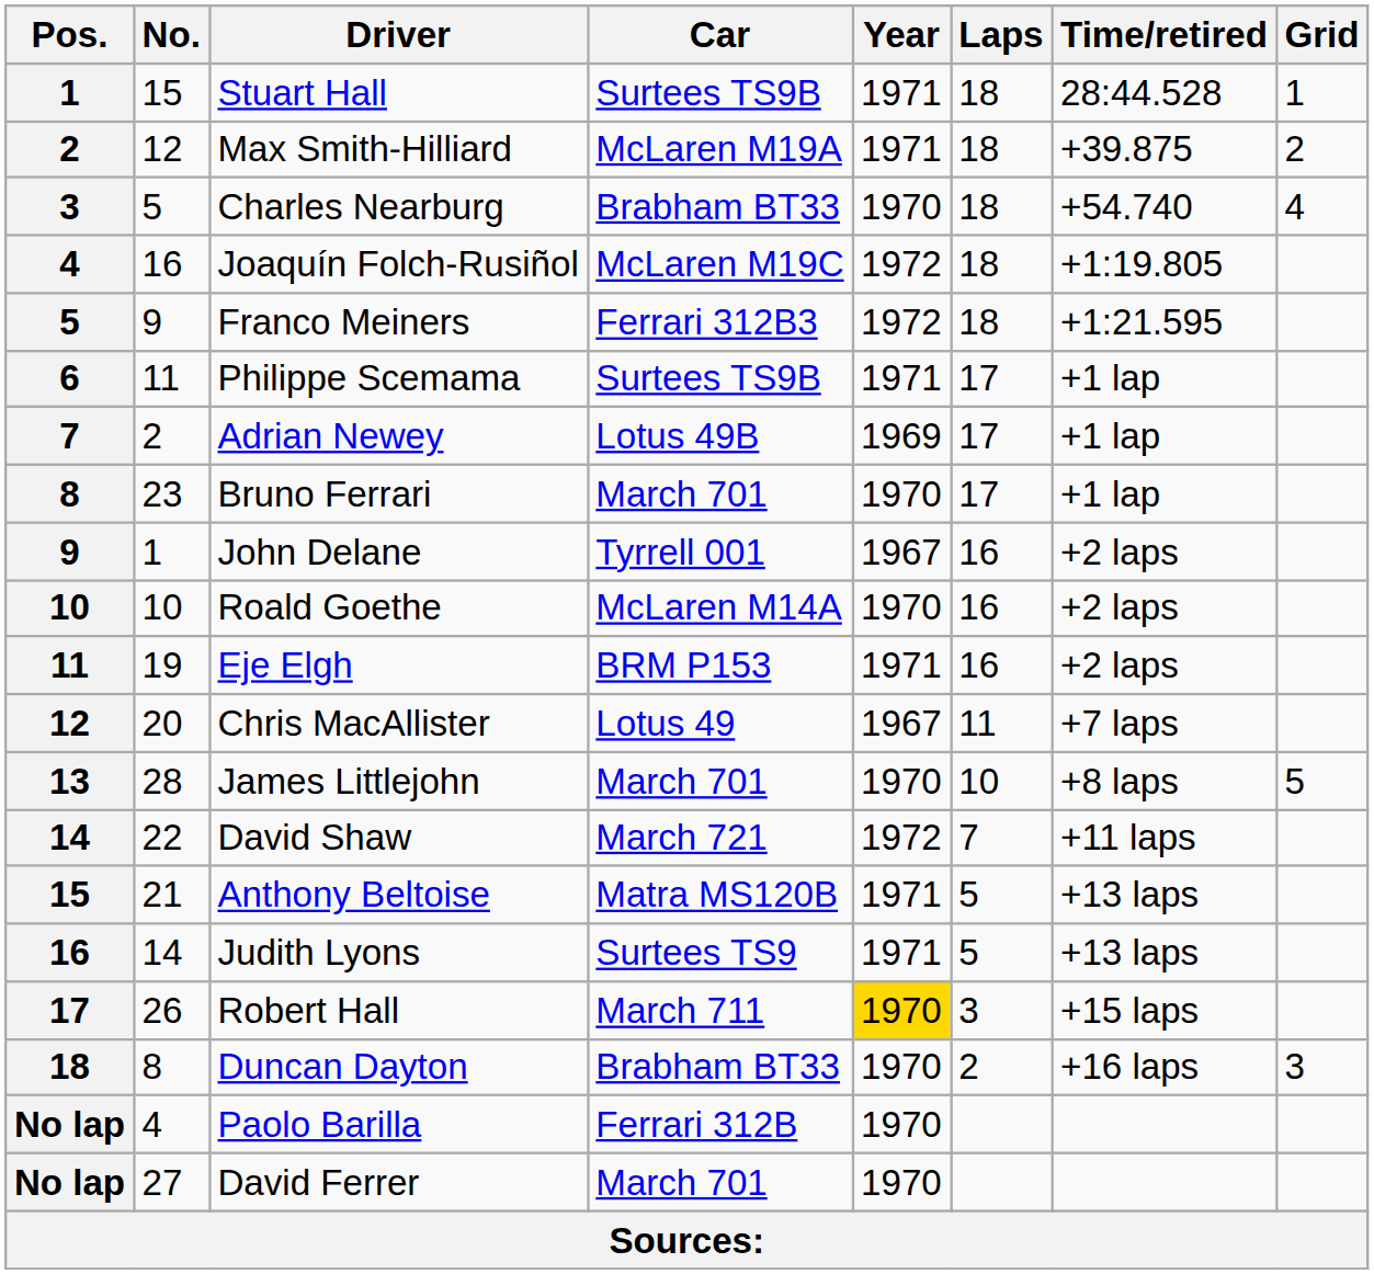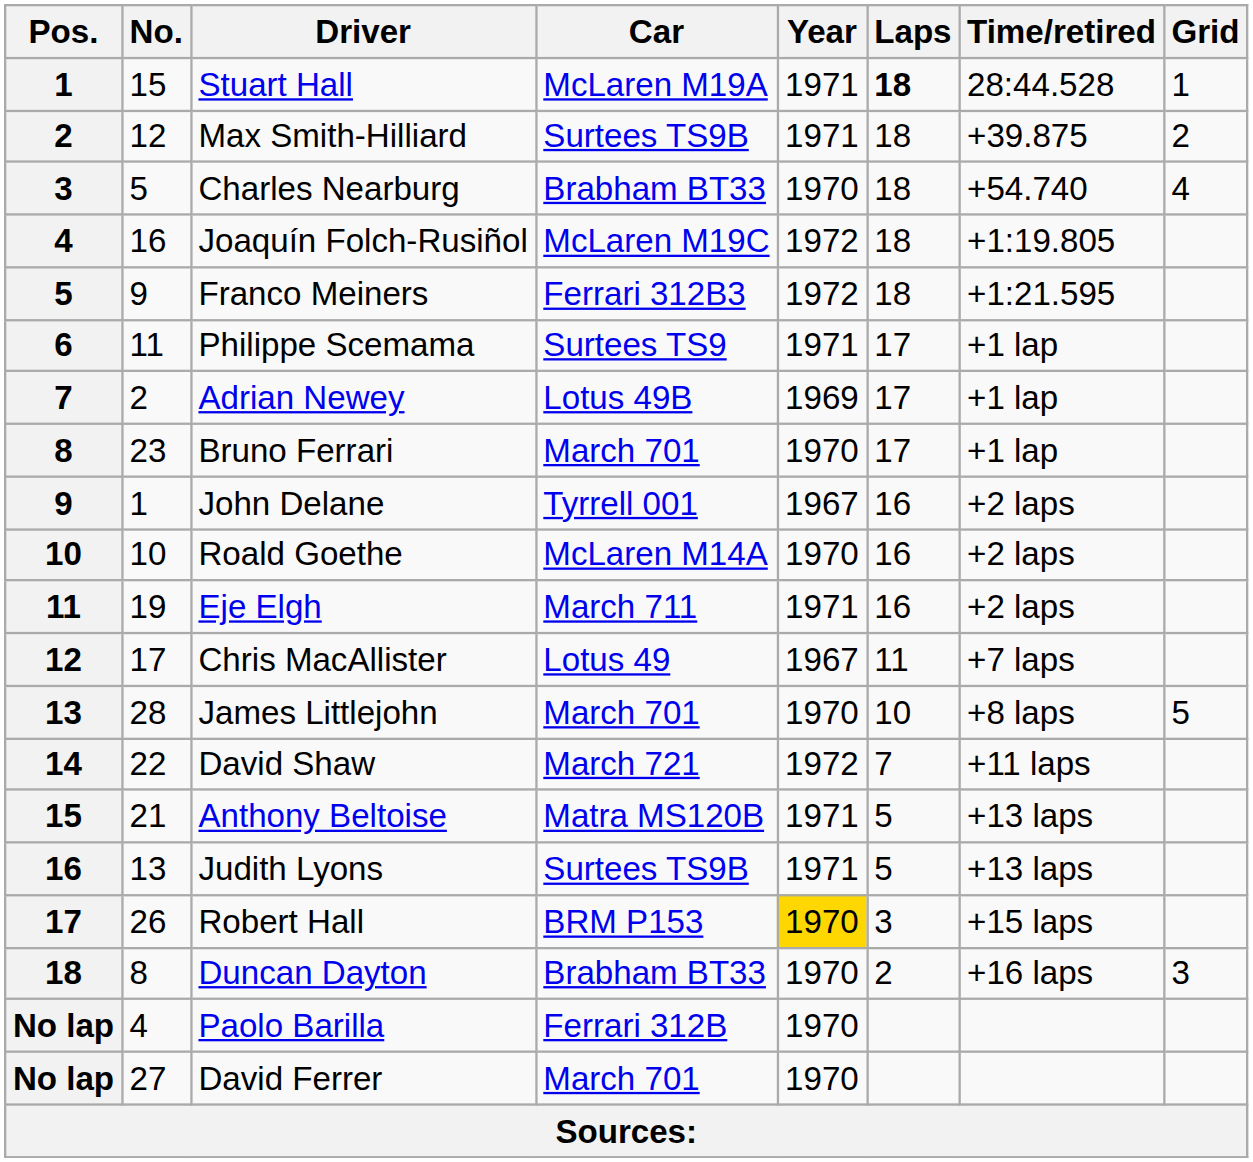 <table class="wikitable" style="font-size:90%">
 <tr>
 <th>Pos.</th>
 <th>No.</th>
 <th>Driver</th>
 <th>Car</th>
 <th>Year</th>
 <th>Laps</th>
 <th>Time/retired</th>
 <th>Grid</th>
 </tr>
 <tr>
 <th>1</th>
 <td>15</td>
 <td> <a href='#'>Stuart Hall</a></td>
-<td><a href='#'>Surtees TS9B</a></td>
+<td><a href='#'>McLaren M19A</a></td>
 <td>1971</td>
-<td>18</td>
+<td><strong>18</strong></td>
 <td>28:44.528</td>
 <td>1</td>
 </tr>
 <tr>
 <th>2</th>
 <td>12</td>
 <td> Max Smith-Hilliard</td>
-<td><a href='#'>McLaren M19A</a></td>
+<td><a href='#'>Surtees TS9B</a></td>
 <td>1971</td>
 <td>18</td>
 <td>+39.875</td>
 <td>2</td>
 </tr>
 <tr>
 <th>3</th>
 <td>5</td>
 <td> Charles Nearburg</td>
 <td><a href='#'>Brabham BT33</a></td>
 <td>1970</td>
 <td>18</td>
 <td>+54.740</td>
 <td>4</td>
 </tr>
 <tr>
 <th>4</th>
 <td>16</td>
 <td> Joaquín Folch-Rusiñol</td>
 <td><a href='#'>McLaren M19C</a></td>
 <td>1972</td>
 <td>18</td>
 <td>+1:19.805</td>
 <td></td>
 </tr>
 <tr>
 <th>5</th>
 <td>9</td>
 <td> Franco Meiners</td>
 <td><a href='#'>Ferrari 312B3</a></td>
 <td>1972</td>
 <td>18</td>
 <td>+1:21.595</td>
 <td></td>
 </tr>
 <tr>
 <th>6</th>
 <td>11</td>
 <td> Philippe Scemama</td>
-<td><a href='#'>Surtees TS9B</a></td>
+<td><a href='#'>Surtees TS9</a></td>
 <td>1971</td>
 <td>17</td>
 <td>+1 lap</td>
 <td></td>
 </tr>
 <tr>
 <th>7</th>
 <td>2</td>
 <td> <a href='#'>Adrian Newey</a></td>
 <td><a href='#'>Lotus 49B</a></td>
 <td>1969</td>
 <td>17</td>
 <td>+1 lap</td>
 <td></td>
 </tr>
 <tr>
 <th>8</th>
 <td>23</td>
 <td> Bruno Ferrari</td>
 <td><a href='#'>March 701</a></td>
 <td>1970</td>
 <td>17</td>
 <td>+1 lap</td>
 <td></td>
 </tr>
 <tr>
 <th>9</th>
 <td>1</td>
 <td> John Delane</td>
 <td><a href='#'>Tyrrell 001</a></td>
 <td>1967</td>
 <td>16</td>
 <td>+2 laps</td>
 <td></td>
 </tr>
 <tr>
 <th>10</th>
 <td>10</td>
 <td> Roald Goethe</td>
 <td><a href='#'>McLaren M14A</a></td>
 <td>1970</td>
 <td>16</td>
 <td>+2 laps</td>
 <td></td>
 </tr>
 <tr>
 <th>11</th>
 <td>19</td>
 <td> <a href='#'>Eje Elgh</a></td>
-<td><a href='#'>BRM P153</a></td>
+<td><a href='#'>March 711</a></td>
 <td>1971</td>
 <td>16</td>
 <td>+2 laps</td>
 <td></td>
 </tr>
 <tr>
 <th>12</th>
-<td>20</td>
+<td>17</td>
 <td> Chris MacAllister</td>
 <td><a href='#'>Lotus 49</a></td>
 <td>1967</td>
 <td>11</td>
 <td>+7 laps</td>
 <td></td>
 </tr>
 <tr>
 <th>13</th>
 <td>28</td>
 <td> James Littlejohn</td>
 <td><a href='#'>March 701</a></td>
 <td>1970</td>
 <td>10</td>
 <td>+8 laps</td>
 <td>5</td>
 </tr>
 <tr>
 <th>14</th>
 <td>22</td>
 <td> David Shaw</td>
 <td><a href='#'>March 721</a></td>
 <td>1972</td>
 <td>7</td>
 <td>+11 laps</td>
 <td></td>
 </tr>
 <tr>
 <th>15</th>
 <td>21</td>
 <td> <a href='#'>Anthony Beltoise</a></td>
 <td><a href='#'>Matra MS120B</a></td>
 <td>1971</td>
 <td>5</td>
 <td>+13 laps</td>
 <td></td>
 </tr>
 <tr>
 <th>16</th>
-<td>14</td>
+<td>13</td>
 <td> Judith Lyons</td>
-<td><a href='#'>Surtees TS9</a></td>
+<td><a href='#'>Surtees TS9B</a></td>
 <td>1971</td>
 <td>5</td>
 <td>+13 laps</td>
 <td></td>
 </tr>
 <tr>
 <th>17</th>
 <td>26</td>
 <td> Robert Hall</td>
-<td><a href='#'>March 711</a></td>
+<td><a href='#'>BRM P153</a></td>
 <td style="background: gold;">1970</td>
 <td>3</td>
 <td>+15 laps</td>
 <td></td>
 </tr>
 <tr>
 <th>18</th>
 <td>8</td>
 <td> <a href='#'>Duncan Dayton</a></td>
 <td><a href='#'>Brabham BT33</a></td>
 <td>1970</td>
 <td>2</td>
 <td>+16 laps</td>
 <td>3</td>
 </tr>
 <tr>
 <th>No lap</th>
 <td>4</td>
 <td> <a href='#'>Paolo Barilla</a></td>
 <td><a href='#'>Ferrari 312B</a></td>
 <td>1970</td>
 <td></td>
 <td></td>
 <td></td>
 </tr>
 <tr>
 <th>No lap</th>
 <td>27</td>
 <td> David Ferrer</td>
 <td><a href='#'>March 701</a></td>
 <td>1970</td>
 <td></td>
 <td></td>
 <td></td>
 </tr>
 <tr style="background-color:#E5E4E2" align="center">
 <th colspan=8>Sources:</th>
 </tr>
 <tr>
 </tr>
 </table>
